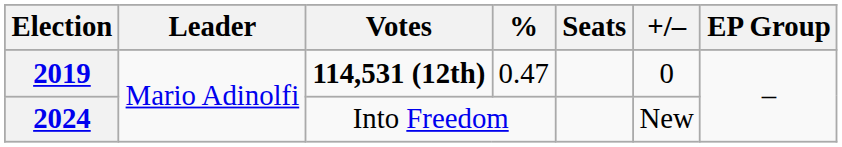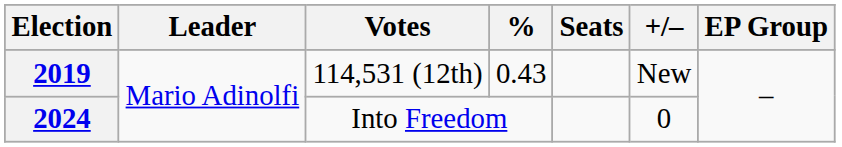 <table class="wikitable" style="text-align:center">
 <tr>
 <th>Election</th>
 <th>Leader</th>
 <th>Votes</th>
 <th>%</th>
 <th>Seats</th>
 <th>+/–</th>
 <th>EP Group</th>
 </tr>
 <tr>
 <th><a href='#'>2019</a></th>
 <td rowspan="2"><a href='#'>Mario Adinolfi</a></td>
-<td><strong>114,531 (12th)</strong></td>
-<td>0.47</td>
+<td>114,531 (12th)</td>
+<td>0.43</td>
 <td></td>
-<td> 0</td>
+<td>New</td>
 <td rowspan="2">–</td>
 </tr>
 <tr>
 <th><a href='#'>2024</a></th>
 <td colspan="2">Into <a href='#'>Freedom</a></td>
 <td></td>
-<td>New</td>
+<td> 0</td>
 </tr>
 </table>
